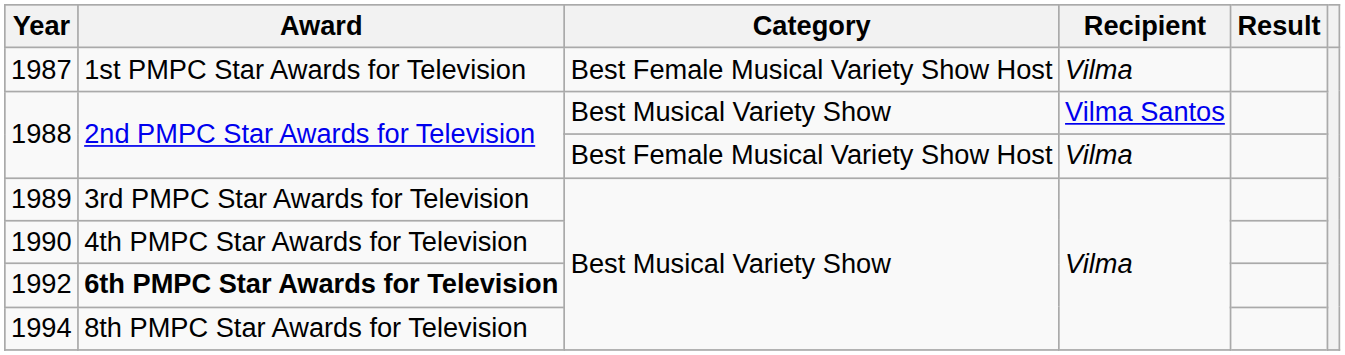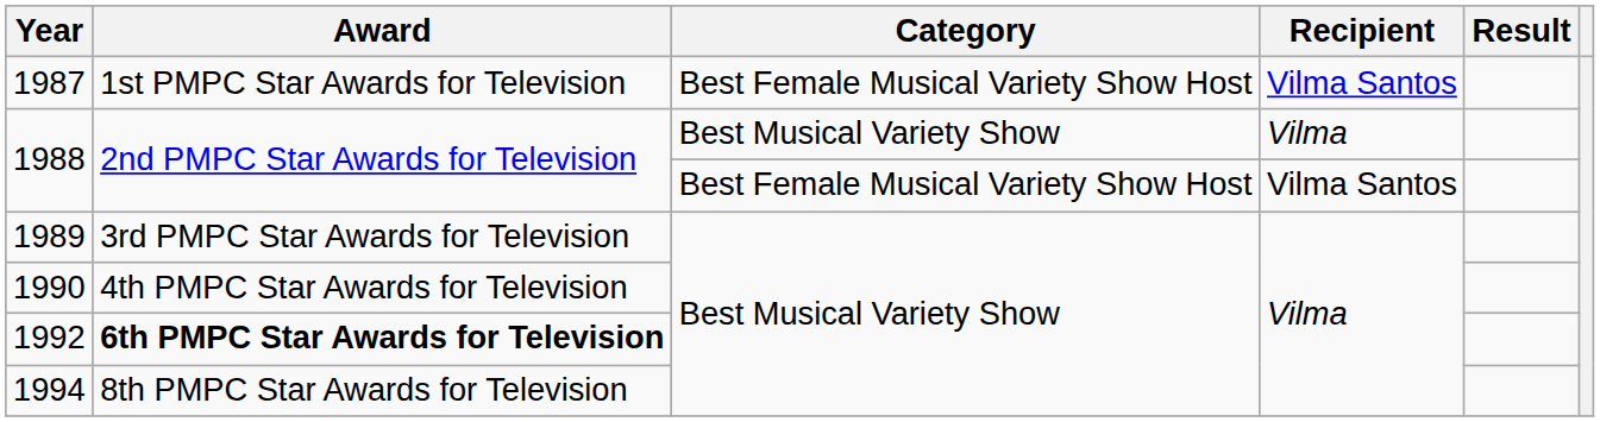 <table class="wikitable">
 <tr>
 <th>Year</th>
 <th>Award</th>
 <th>Category</th>
 <th>Recipient</th>
 <th>Result</th>
 <th></th>
 </tr>
 <tr>
 <td>1987</td>
 <td>1st PMPC Star Awards for Television</td>
 <td>Best Female Musical Variety Show Host</td>
-<td><em>Vilma</em></td>
+<td><a href='#'>Vilma Santos</a></td>
 <td></td>
 <th rowspan=7></th>
 </tr>
 <tr>
 <td rowspan=2>1988</td>
 <td rowspan=2><a href='#'>2nd PMPC Star Awards for Television</a></td>
 <td>Best Musical Variety Show</td>
-<td><a href='#'>Vilma Santos</a></td>
+<td><em>Vilma</em></td>
 <td></td>
 </tr>
 <tr>
 <td>Best Female Musical Variety Show Host</td>
-<td><em>Vilma</em></td>
+<td>Vilma Santos</td>
 <td></td>
 </tr>
 <tr>
 <td>1989</td>
 <td>3rd PMPC Star Awards for Television</td>
 <td rowspan=4>Best Musical Variety Show</td>
 <td rowspan=4><em>Vilma</em></td>
 <td></td>
 </tr>
 <tr>
 <td>1990</td>
 <td>4th PMPC Star Awards for Television</td>
 <td></td>
 </tr>
 <tr>
 <td>1992</td>
 <td><strong>6th PMPC Star Awards for Television</strong></td>
 <td></td>
 </tr>
 <tr>
 <td>1994</td>
 <td>8th PMPC Star Awards for Television</td>
 <td></td>
 </tr>
 </table>
